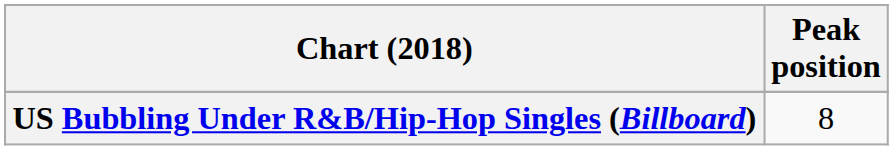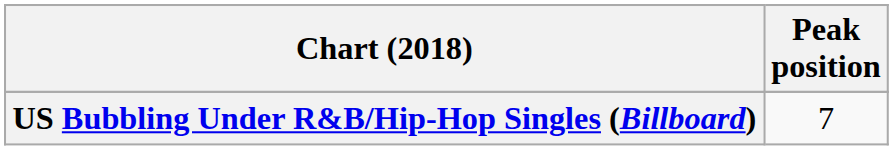 <table class="wikitable sortable plainrowheaders" style="text-align:center">
 <tr>
 <th scope="col">Chart (2018)</th>
 <th scope="col">Peak<br> position</th>
 </tr>
 <tr>
 </tr>
 <tr>
 <th scope="row">US <a href='#'>Bubbling Under R&B/Hip-Hop Singles</a> (<em><a href='#'>Billboard</a></em>)</th>
-<td>8</td>
+<td>7</td>
 </tr>
 </table>
